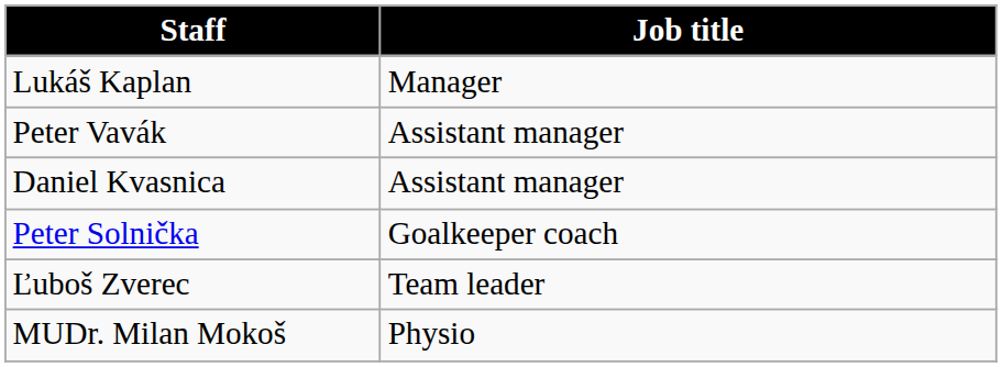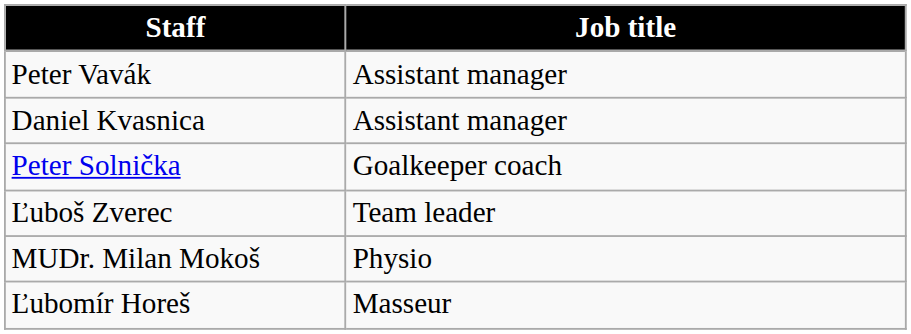 <table class="wikitable">
 <tr>
 <th style="color:white; background:black;" width=180>Staff</th>
 <th style="color:white; background:black;" width=300>Job title</th>
-</tr>
-<tr>
-<td> Lukáš Kaplan</td>
-<td>Manager</td>
 </tr>
 <tr>
 <td> Peter Vavák</td>
 <td>Assistant manager</td>
 </tr>
 <tr>
 <td> Daniel Kvasnica</td>
 <td>Assistant manager</td>
 </tr>
 <tr>
 <td> <a href='#'>Peter Solnička</a></td>
 <td>Goalkeeper coach</td>
 </tr>
 <tr>
 <td> Ľuboš Zverec</td>
 <td>Team leader</td>
 </tr>
 <tr>
 <td> MUDr. Milan Mokoš</td>
 <td>Physio</td>
 </tr>
+<tr>
+<td> Ľubomír Horeš</td>
+<td>Masseur</td>
+</tr>
 </table>
